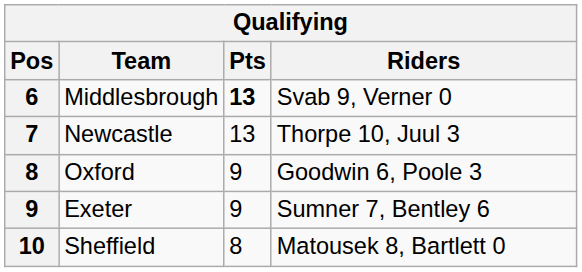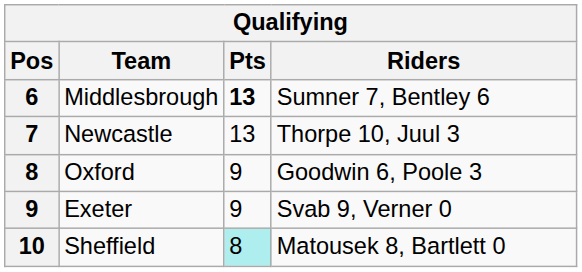 <table class="wikitable">
 <tr>
 <th colspan="4">Qualifying</th>
 </tr>
 <tr>
 <th width=20>Pos</th>
 <th width=80>Team</th>
 <th width=20>Pts</th>
 <th width=200>Riders</th>
 </tr>
 <tr>
 <th>6</th>
 <td>Middlesbrough</td>
 <td><strong>13</strong></td>
-<td>Svab 9, Verner 0</td>
+<td>Sumner 7, Bentley 6</td>
 </tr>
 <tr>
 <th>7</th>
 <td>Newcastle</td>
 <td>13</td>
 <td>Thorpe 10, Juul 3</td>
 </tr>
 <tr>
 <th>8</th>
 <td>Oxford</td>
 <td>9</td>
 <td>Goodwin 6, Poole 3</td>
 </tr>
 <tr>
 <th>9</th>
 <td>Exeter</td>
 <td>9</td>
-<td>Sumner 7, Bentley 6</td>
+<td>Svab 9, Verner 0</td>
 </tr>
 <tr>
 <th>10</th>
 <td>Sheffield</td>
-<td>8</td>
+<td style="background: paleturquoise;">8</td>
 <td>Matousek 8, Bartlett 0</td>
 </tr>
 </table>
